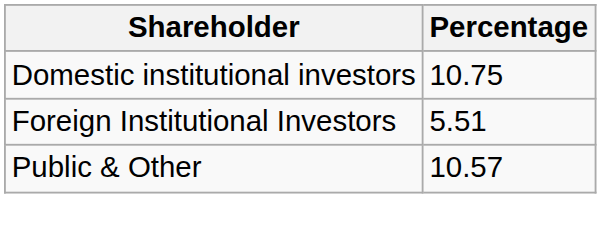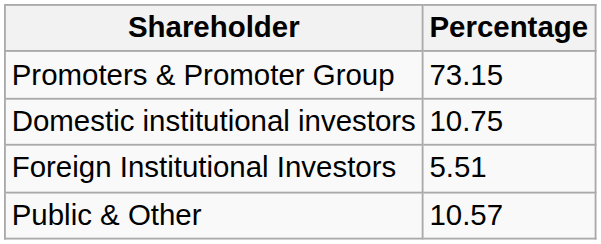 <table class="wikitable">
 <tr>
 <th>Shareholder</th>
 <th>Percentage</th>
+</tr>
+<tr>
+<td>Promoters & Promoter Group</td>
+<td>73.15</td>
 </tr>
 <tr>
 <td>Domestic institutional investors</td>
 <td>10.75</td>
 </tr>
 <tr>
 <td>Foreign Institutional Investors</td>
 <td>5.51</td>
 </tr>
 <tr>
 <td>Public & Other</td>
 <td>10.57</td>
 </tr>
 </table>
